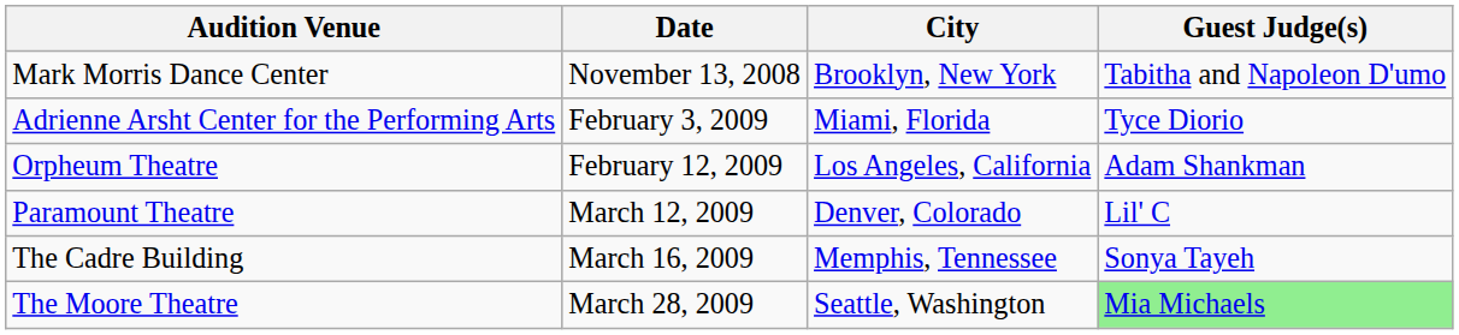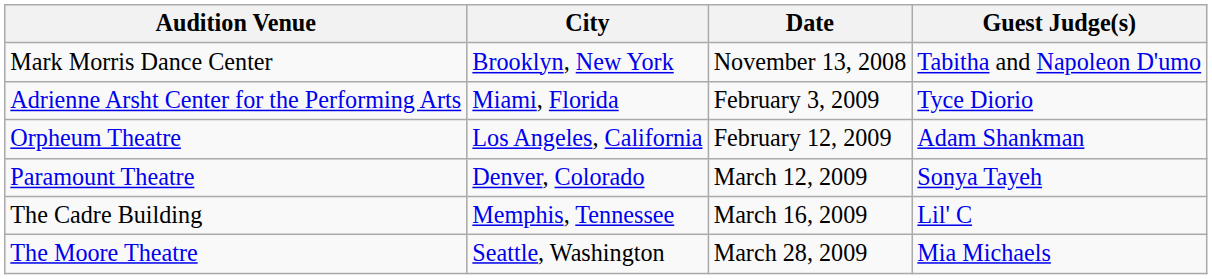 <table class="wikitable">
 <tr>
 <th>Audition Venue</th>
+<th>City</th>
 <th>Date</th>
-<th>City</th>
 <th>Guest Judge(s)</th>
 </tr>
 <tr>
 <td>Mark Morris Dance Center</td>
+<td><a href='#'>Brooklyn</a>, <a href='#'>New York</a></td>
 <td>November 13, 2008</td>
-<td><a href='#'>Brooklyn</a>, <a href='#'>New York</a></td>
 <td><a href='#'>Tabitha</a> and <a href='#'>Napoleon D'umo</a></td>
 </tr>
 <tr>
 <td><a href='#'>Adrienne Arsht Center for the Performing Arts</a></td>
+<td><a href='#'>Miami</a>, <a href='#'>Florida</a></td>
 <td>February 3, 2009</td>
-<td><a href='#'>Miami</a>, <a href='#'>Florida</a></td>
 <td><a href='#'>Tyce Diorio</a></td>
 </tr>
 <tr>
 <td><a href='#'>Orpheum Theatre</a></td>
+<td><a href='#'>Los Angeles</a>, <a href='#'>California</a></td>
 <td>February 12, 2009</td>
-<td><a href='#'>Los Angeles</a>, <a href='#'>California</a></td>
 <td><a href='#'>Adam Shankman</a></td>
 </tr>
 <tr>
 <td><a href='#'>Paramount Theatre</a></td>
+<td><a href='#'>Denver</a>, <a href='#'>Colorado</a></td>
 <td>March 12, 2009</td>
-<td><a href='#'>Denver</a>, <a href='#'>Colorado</a></td>
+<td><a href='#'>Sonya Tayeh</a></td>
+</tr>
+<tr>
+<td>The Cadre Building</td>
+<td><a href='#'>Memphis</a>, <a href='#'>Tennessee</a></td>
+<td>March 16, 2009</td>
 <td><a href='#'>Lil' C</a></td>
 </tr>
 <tr>
-<td>The Cadre Building</td>
-<td>March 16, 2009</td>
-<td><a href='#'>Memphis</a>, <a href='#'>Tennessee</a></td>
-<td><a href='#'>Sonya Tayeh</a></td>
-</tr>
-<tr>
 <td><a href='#'>The Moore Theatre</a></td>
+<td><a href='#'>Seattle</a>, Washington</td>
 <td>March 28, 2009</td>
-<td><a href='#'>Seattle</a>, Washington</td>
-<td style="background: lightgreen;"><a href='#'>Mia Michaels</a></td>
+<td><a href='#'>Mia Michaels</a></td>
 </tr>
 </table>
